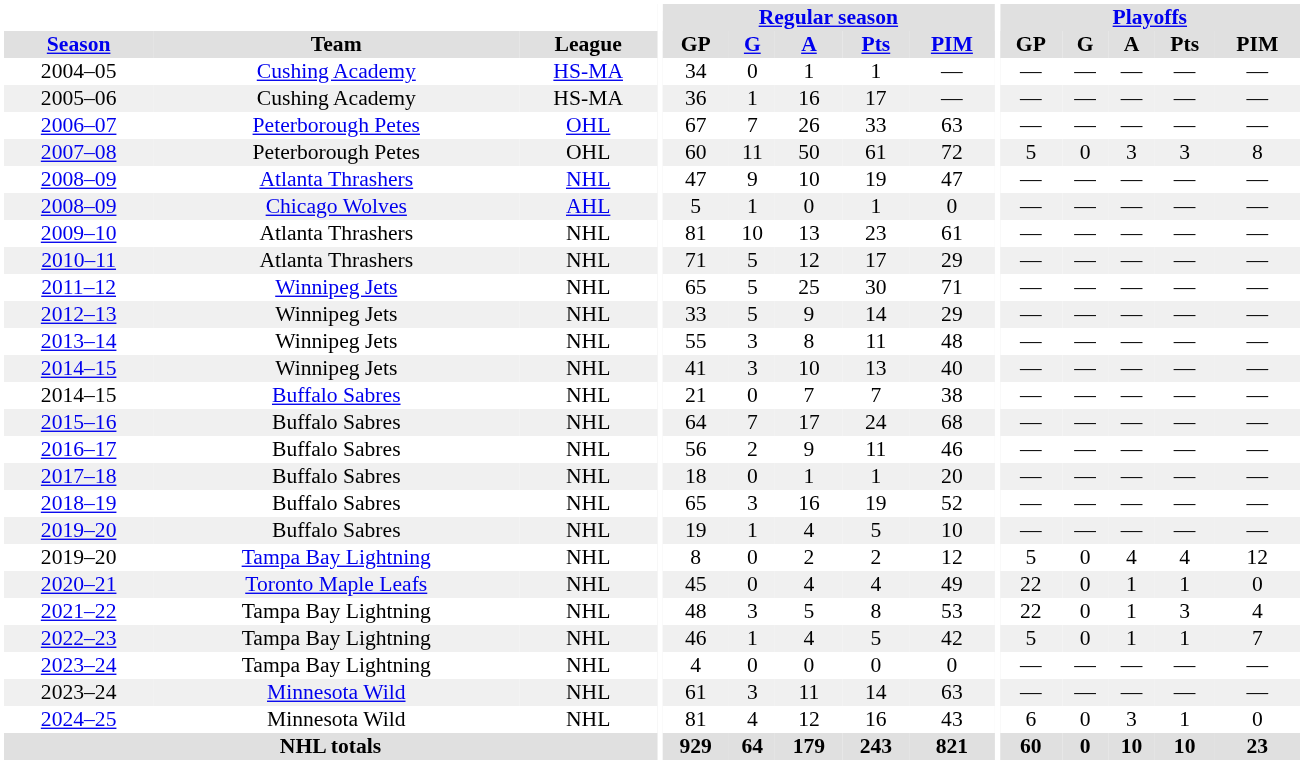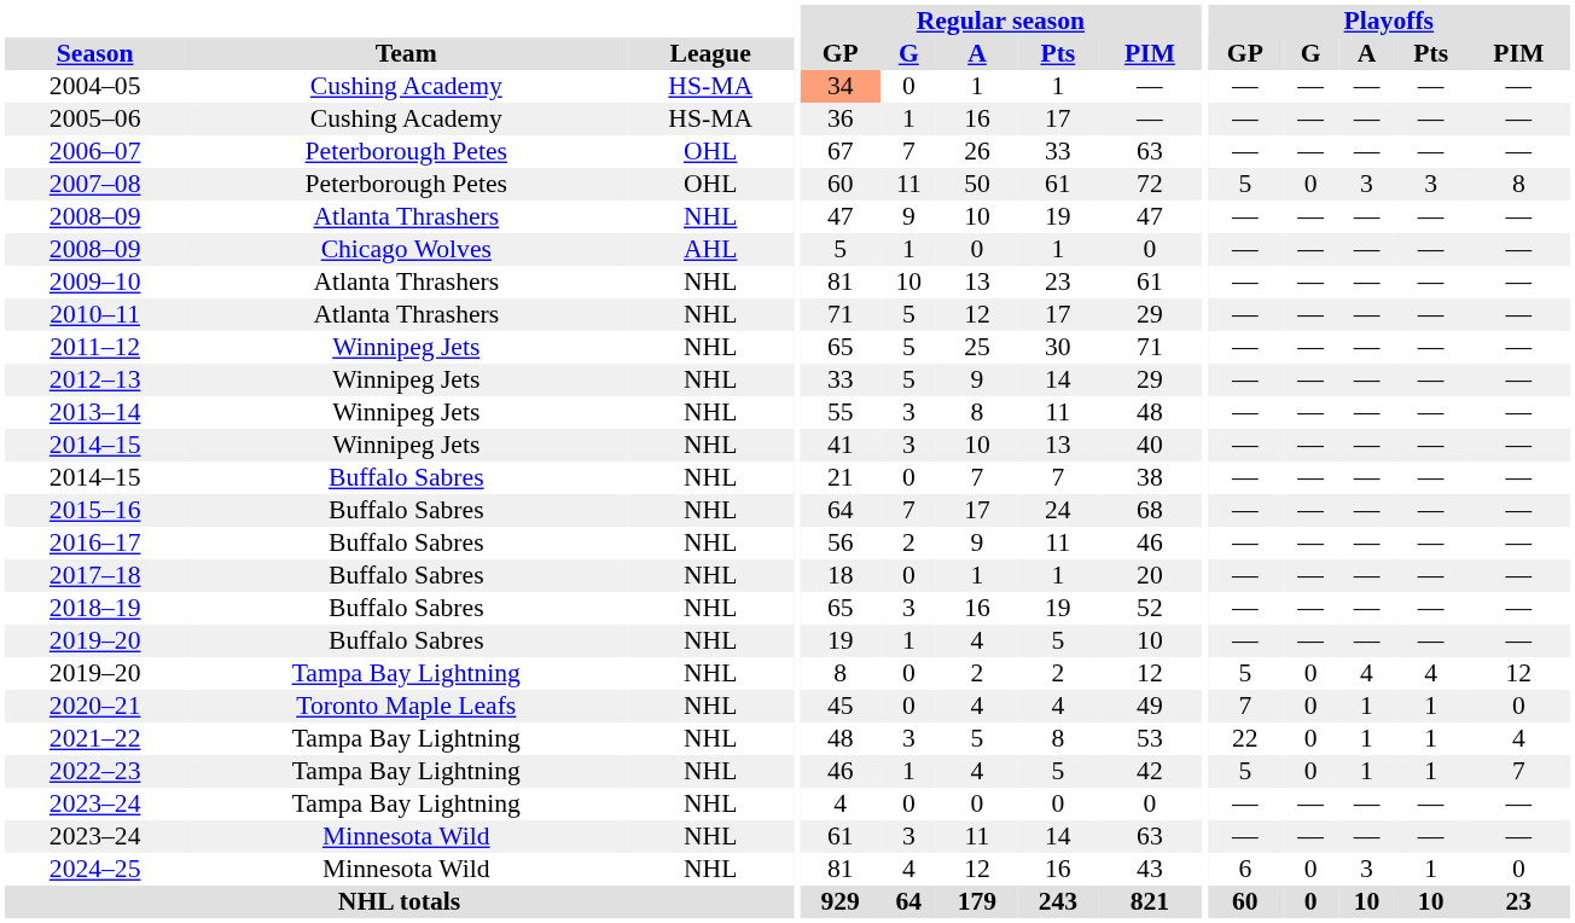 <table border="0" cellpadding="1" cellspacing="0" style="text-align:center; width:60em;">
 <tr bgcolor="#e0e0e0">
 <th colspan="3" bgcolor="#ffffff"></th>
 <th rowspan="100" bgcolor="#ffffff"></th>
 <th colspan="5"><a href='#'>Regular season</a></th>
 <th rowspan="100" bgcolor="#ffffff"></th>
 <th colspan="5"><a href='#'>Playoffs</a></th>
 </tr>
 <tr bgcolor="#e0e0e0">
 <th><a href='#'>Season</a></th>
 <th>Team</th>
 <th>League</th>
 <th>GP</th>
 <th><a href='#'>G</a></th>
 <th><a href='#'>A</a></th>
 <th><a href='#'>Pts</a></th>
 <th><a href='#'>PIM</a></th>
 <th>GP</th>
 <th>G</th>
 <th>A</th>
 <th>Pts</th>
 <th>PIM</th>
 </tr>
 <tr>
 <td>2004–05</td>
 <td><a href='#'>Cushing Academy</a></td>
 <td><a href='#'>HS-MA</a></td>
-<td>34</td>
+<td style="background: lightsalmon;">34</td>
 <td>0</td>
 <td>1</td>
 <td>1</td>
 <td>—</td>
 <td>—</td>
 <td>—</td>
 <td>—</td>
 <td>—</td>
 <td>—</td>
 </tr>
 <tr bgcolor="#f0f0f0">
 <td>2005–06</td>
 <td>Cushing Academy</td>
 <td>HS-MA</td>
 <td>36</td>
 <td>1</td>
 <td>16</td>
 <td>17</td>
 <td>—</td>
 <td>—</td>
 <td>—</td>
 <td>—</td>
 <td>—</td>
 <td>—</td>
 </tr>
 <tr>
 <td><a href='#'>2006–07</a></td>
 <td><a href='#'>Peterborough Petes</a></td>
 <td><a href='#'>OHL</a></td>
 <td>67</td>
 <td>7</td>
 <td>26</td>
 <td>33</td>
 <td>63</td>
 <td>—</td>
 <td>—</td>
 <td>—</td>
 <td>—</td>
 <td>—</td>
 </tr>
 <tr bgcolor="#f0f0f0">
 <td><a href='#'>2007–08</a></td>
 <td>Peterborough Petes</td>
 <td>OHL</td>
 <td>60</td>
 <td>11</td>
 <td>50</td>
 <td>61</td>
 <td>72</td>
 <td>5</td>
 <td>0</td>
 <td>3</td>
 <td>3</td>
 <td>8</td>
 </tr>
 <tr>
 <td><a href='#'>2008–09</a></td>
 <td><a href='#'>Atlanta Thrashers</a></td>
 <td><a href='#'>NHL</a></td>
 <td>47</td>
 <td>9</td>
 <td>10</td>
 <td>19</td>
 <td>47</td>
 <td>—</td>
 <td>—</td>
 <td>—</td>
 <td>—</td>
 <td>—</td>
 </tr>
 <tr bgcolor="#f0f0f0">
 <td><a href='#'>2008–09</a></td>
 <td><a href='#'>Chicago Wolves</a></td>
 <td><a href='#'>AHL</a></td>
 <td>5</td>
 <td>1</td>
 <td>0</td>
 <td>1</td>
 <td>0</td>
 <td>—</td>
 <td>—</td>
 <td>—</td>
 <td>—</td>
 <td>—</td>
 </tr>
 <tr>
 <td><a href='#'>2009–10</a></td>
 <td>Atlanta Thrashers</td>
 <td>NHL</td>
 <td>81</td>
 <td>10</td>
 <td>13</td>
 <td>23</td>
 <td>61</td>
 <td>—</td>
 <td>—</td>
 <td>—</td>
 <td>—</td>
 <td>—</td>
 </tr>
 <tr bgcolor="#f0f0f0">
 <td><a href='#'>2010–11</a></td>
 <td>Atlanta Thrashers</td>
 <td>NHL</td>
 <td>71</td>
 <td>5</td>
 <td>12</td>
 <td>17</td>
 <td>29</td>
 <td>—</td>
 <td>—</td>
 <td>—</td>
 <td>—</td>
 <td>—</td>
 </tr>
 <tr>
 <td><a href='#'>2011–12</a></td>
 <td><a href='#'>Winnipeg Jets</a></td>
 <td>NHL</td>
 <td>65</td>
 <td>5</td>
 <td>25</td>
 <td>30</td>
 <td>71</td>
 <td>—</td>
 <td>—</td>
 <td>—</td>
 <td>—</td>
 <td>—</td>
 </tr>
 <tr bgcolor="#f0f0f0">
 <td><a href='#'>2012–13</a></td>
 <td>Winnipeg Jets</td>
 <td>NHL</td>
 <td>33</td>
 <td>5</td>
 <td>9</td>
 <td>14</td>
 <td>29</td>
 <td>—</td>
 <td>—</td>
 <td>—</td>
 <td>—</td>
 <td>—</td>
 </tr>
 <tr>
 <td><a href='#'>2013–14</a></td>
 <td>Winnipeg Jets</td>
 <td>NHL</td>
 <td>55</td>
 <td>3</td>
 <td>8</td>
 <td>11</td>
 <td>48</td>
 <td>—</td>
 <td>—</td>
 <td>—</td>
 <td>—</td>
 <td>—</td>
 </tr>
 <tr bgcolor="#f0f0f0">
 <td><a href='#'>2014–15</a></td>
 <td>Winnipeg Jets</td>
 <td>NHL</td>
 <td>41</td>
 <td>3</td>
 <td>10</td>
 <td>13</td>
 <td>40</td>
 <td>—</td>
 <td>—</td>
 <td>—</td>
 <td>—</td>
 <td>—</td>
 </tr>
 <tr>
 <td>2014–15</td>
 <td><a href='#'>Buffalo Sabres</a></td>
 <td>NHL</td>
 <td>21</td>
 <td>0</td>
 <td>7</td>
 <td>7</td>
 <td>38</td>
 <td>—</td>
 <td>—</td>
 <td>—</td>
 <td>—</td>
 <td>—</td>
 </tr>
 <tr bgcolor="#f0f0f0">
 <td><a href='#'>2015–16</a></td>
 <td>Buffalo Sabres</td>
 <td>NHL</td>
 <td>64</td>
 <td>7</td>
 <td>17</td>
 <td>24</td>
 <td>68</td>
 <td>—</td>
 <td>—</td>
 <td>—</td>
 <td>—</td>
 <td>—</td>
 </tr>
 <tr>
 <td><a href='#'>2016–17</a></td>
 <td>Buffalo Sabres</td>
 <td>NHL</td>
 <td>56</td>
 <td>2</td>
 <td>9</td>
 <td>11</td>
 <td>46</td>
 <td>—</td>
 <td>—</td>
 <td>—</td>
 <td>—</td>
 <td>—</td>
 </tr>
 <tr bgcolor="#f0f0f0">
 <td><a href='#'>2017–18</a></td>
 <td>Buffalo Sabres</td>
 <td>NHL</td>
 <td>18</td>
 <td>0</td>
 <td>1</td>
 <td>1</td>
 <td>20</td>
 <td>—</td>
 <td>—</td>
 <td>—</td>
 <td>—</td>
 <td>—</td>
 </tr>
 <tr>
 <td><a href='#'>2018–19</a></td>
 <td>Buffalo Sabres</td>
 <td>NHL</td>
 <td>65</td>
 <td>3</td>
 <td>16</td>
 <td>19</td>
 <td>52</td>
 <td>—</td>
 <td>—</td>
 <td>—</td>
 <td>—</td>
 <td>—</td>
 </tr>
 <tr bgcolor="#f0f0f0">
 <td><a href='#'>2019–20</a></td>
 <td>Buffalo Sabres</td>
 <td>NHL</td>
 <td>19</td>
 <td>1</td>
 <td>4</td>
 <td>5</td>
 <td>10</td>
 <td>—</td>
 <td>—</td>
 <td>—</td>
 <td>—</td>
 <td>—</td>
 </tr>
 <tr>
 <td>2019–20</td>
 <td><a href='#'>Tampa Bay Lightning</a></td>
 <td>NHL</td>
 <td>8</td>
 <td>0</td>
 <td>2</td>
 <td>2</td>
 <td>12</td>
 <td>5</td>
 <td>0</td>
 <td>4</td>
 <td>4</td>
 <td>12</td>
 </tr>
 <tr bgcolor="#f0f0f0">
 <td><a href='#'>2020–21</a></td>
 <td><a href='#'>Toronto Maple Leafs</a></td>
 <td>NHL</td>
 <td>45</td>
 <td>0</td>
 <td>4</td>
 <td>4</td>
 <td>49</td>
-<td>22</td>
+<td>7</td>
 <td>0</td>
 <td>1</td>
 <td>1</td>
 <td>0</td>
 </tr>
 <tr>
 <td><a href='#'>2021–22</a></td>
 <td>Tampa Bay Lightning</td>
 <td>NHL</td>
 <td>48</td>
 <td>3</td>
 <td>5</td>
 <td>8</td>
 <td>53</td>
 <td>22</td>
 <td>0</td>
 <td>1</td>
-<td>3</td>
+<td>1</td>
 <td>4</td>
 </tr>
 <tr bgcolor="#f0f0f0">
 <td><a href='#'>2022–23</a></td>
 <td>Tampa Bay Lightning</td>
 <td>NHL</td>
 <td>46</td>
 <td>1</td>
 <td>4</td>
 <td>5</td>
 <td>42</td>
 <td>5</td>
 <td>0</td>
 <td>1</td>
 <td>1</td>
 <td>7</td>
 </tr>
 <tr>
 <td><a href='#'>2023–24</a></td>
 <td>Tampa Bay Lightning</td>
 <td>NHL</td>
 <td>4</td>
 <td>0</td>
 <td>0</td>
 <td>0</td>
 <td>0</td>
 <td>—</td>
 <td>—</td>
 <td>—</td>
 <td>—</td>
 <td>—</td>
 </tr>
 <tr bgcolor="#f0f0f0">
 <td>2023–24</td>
 <td><a href='#'>Minnesota Wild</a></td>
 <td>NHL</td>
 <td>61</td>
 <td>3</td>
 <td>11</td>
 <td>14</td>
 <td>63</td>
 <td>—</td>
 <td>—</td>
 <td>—</td>
 <td>—</td>
 <td>—</td>
 </tr>
 <tr>
 <td><a href='#'>2024–25</a></td>
 <td>Minnesota Wild</td>
 <td>NHL</td>
 <td>81</td>
 <td>4</td>
 <td>12</td>
 <td>16</td>
 <td>43</td>
 <td>6</td>
 <td>0</td>
 <td>3</td>
 <td>1</td>
 <td>0</td>
 </tr>
 <tr bgcolor="#e0e0e0">
 <th colspan="3">NHL totals</th>
 <th>929</th>
 <th>64</th>
 <th>179</th>
 <th>243</th>
 <th>821</th>
 <th>60</th>
 <th>0</th>
 <th>10</th>
 <th>10</th>
 <th>23</th>
 </tr>
 </table>
